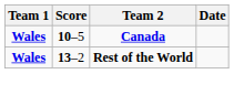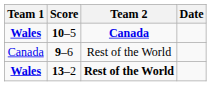 <table class="wikitable" style="text-align: center">
 <tr>
 <th>Team 1</th>
 <th>Score</th>
 <th>Team 2</th>
 <th>Date</th>
 </tr>
 <tr>
 <td> <strong><a href='#'>Wales</a></strong></td>
 <td><strong>10</strong>–5</td>
 <td> <strong><a href='#'>Canada</a></strong></td>
 <td></td>
 </tr>
 <tr>
+<td> <a href='#'>Canada</a></td>
+<td><strong>9</strong>–6</td>
+<td>Rest of the World</td>
+<td></td>
+</tr>
+<tr>
 <td> <strong><a href='#'>Wales</a></strong></td>
 <td><strong>13</strong>–2</td>
 <td><strong>Rest of the World</strong></td>
 <td></td>
 </tr>
 </table>
